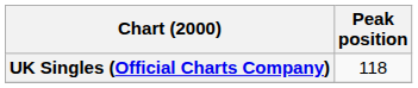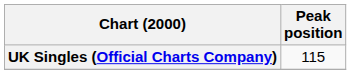 <table class="wikitable sortable plainrowheaders" style="text-align:center">
 <tr>
 <th scope="col">Chart (2000)</th>
 <th scope="col">Peak<br> position</th>
 </tr>
 <tr>
 <th scope="row">UK Singles (<a href='#'>Official Charts Company</a>)</th>
-<td>118</td>
+<td>115</td>
 </tr>
 <tr>
 </tr>
 </table>
